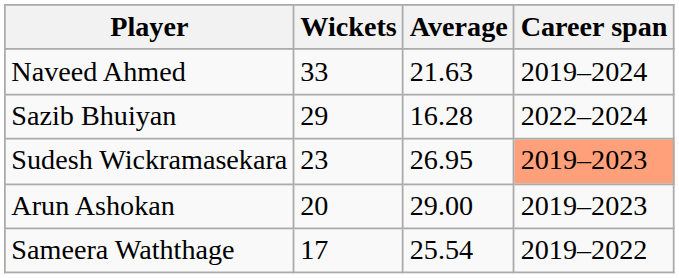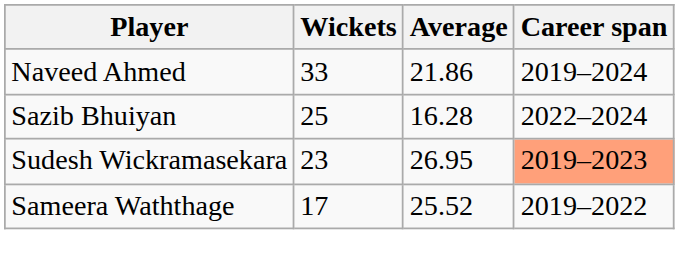 <table class="wikitable">
 <tr>
 <th>Player</th>
 <th>Wickets</th>
 <th>Average</th>
 <th>Career span</th>
 </tr>
 <tr>
 <td>Naveed Ahmed</td>
 <td>33</td>
-<td>21.63</td>
+<td>21.86</td>
 <td>2019–2024</td>
 </tr>
 <tr>
 <td>Sazib Bhuiyan</td>
-<td>29</td>
+<td>25</td>
 <td>16.28</td>
 <td>2022–2024</td>
 </tr>
 <tr>
 <td>Sudesh Wickramasekara</td>
 <td>23</td>
 <td>26.95</td>
 <td style="background: lightsalmon;">2019–2023</td>
 </tr>
 <tr>
-<td>Arun Ashokan</td>
-<td>20</td>
-<td>29.00</td>
-<td>2019–2023</td>
-</tr>
-<tr>
 <td>Sameera Waththage</td>
 <td>17</td>
-<td>25.54</td>
+<td>25.52</td>
 <td>2019–2022</td>
 </tr>
 </table>
